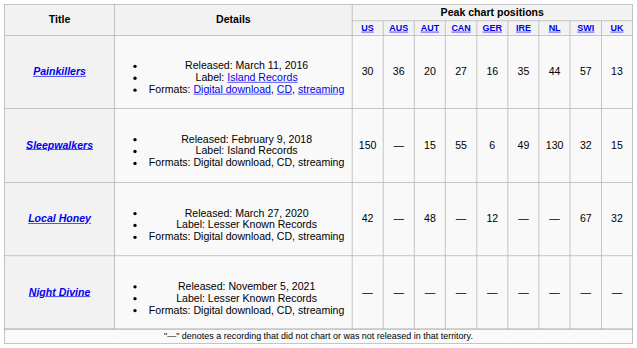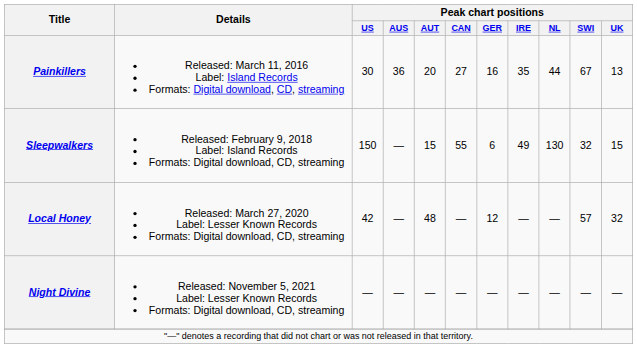 <table class="wikitable plainrowheaders" style="text-align:center;">
 <tr>
 <th scope="col" rowspan="2" style="width:10em;">Title</th>
 <th scope="col" rowspan="2" style="width:22em;">Details</th>
 <th scope="col" colspan="9">Peak chart positions</th>
 </tr>
 <tr>
 <th scope="col" style="width:3em;font-size:85%;"><a href='#'>US</a><br></th>
 <th scope="col" style="width:3em;font-size:85%;"><a href='#'>AUS</a><br></th>
 <th scope="col" style="width:3em;font-size:85%;"><a href='#'>AUT</a><br></th>
 <th scope="col" style="width:3em;font-size:85%;"><a href='#'>CAN</a><br></th>
 <th scope="col" style="width:3em;font-size:85%;"><a href='#'>GER</a><br></th>
 <th scope="col" style="width:3em;font-size:85%;"><a href='#'>IRE</a><br></th>
 <th scope="col" style="width:3em;font-size:85%;"><a href='#'>NL</a><br></th>
 <th scope="col" style="width:3em;font-size:85%;"><a href='#'>SWI</a><br></th>
 <th scope="col" style="width:3em;font-size:85%;"><a href='#'>UK</a><br></th>
 </tr>
 <tr>
 <th scope="row"><em><a href='#'>Painkillers</a></em></th>
 <td><br><ul><li>Released: March 11, 2016</li><li>Label: <a href='#'>Island Records</a></li><li>Formats: <a href='#'>Digital download</a>, <a href='#'>CD</a>, <a href='#'>streaming</a></li></ul></td>
 <td>30</td>
 <td>36</td>
 <td>20</td>
 <td>27</td>
 <td>16</td>
 <td>35</td>
 <td>44</td>
-<td>57</td>
+<td>67</td>
 <td>13</td>
 </tr>
 <tr>
 <th scope="row"><em><a href='#'>Sleepwalkers</a></em></th>
 <td><br><ul><li>Released: February 9, 2018</li><li>Label: Island Records</li><li>Formats: Digital download, CD, streaming</li></ul></td>
 <td>150</td>
 <td>—</td>
 <td>15</td>
 <td>55</td>
 <td>6</td>
 <td>49</td>
 <td>130</td>
 <td>32</td>
 <td>15</td>
 </tr>
 <tr>
 <th scope="row"><em><a href='#'>Local Honey</a></em></th>
 <td><br><ul><li>Released: March 27, 2020</li><li>Label: Lesser Known Records</li><li>Formats: Digital download, CD, streaming</li></ul></td>
 <td>42</td>
 <td>—</td>
 <td>48</td>
 <td>—</td>
 <td>12</td>
 <td>—</td>
 <td>—</td>
-<td>67</td>
+<td>57</td>
 <td>32</td>
 </tr>
 <tr>
 <th scope="row"><em><a href='#'>Night Divine</a></em></th>
 <td><br><ul><li>Released: November 5, 2021</li><li>Label: Lesser Known Records</li><li>Formats: Digital download, CD, streaming</li></ul></td>
 <td>—</td>
 <td>—</td>
 <td>—</td>
 <td>—</td>
 <td>—</td>
 <td>—</td>
 <td>—</td>
 <td>—</td>
 <td>—</td>
 </tr>
 <tr>
 </tr>
 <tr>
 <td colspan="20" style="font-size:85%;">"—" denotes a recording that did not chart or was not released in that territory.</td>
 </tr>
 </table>
